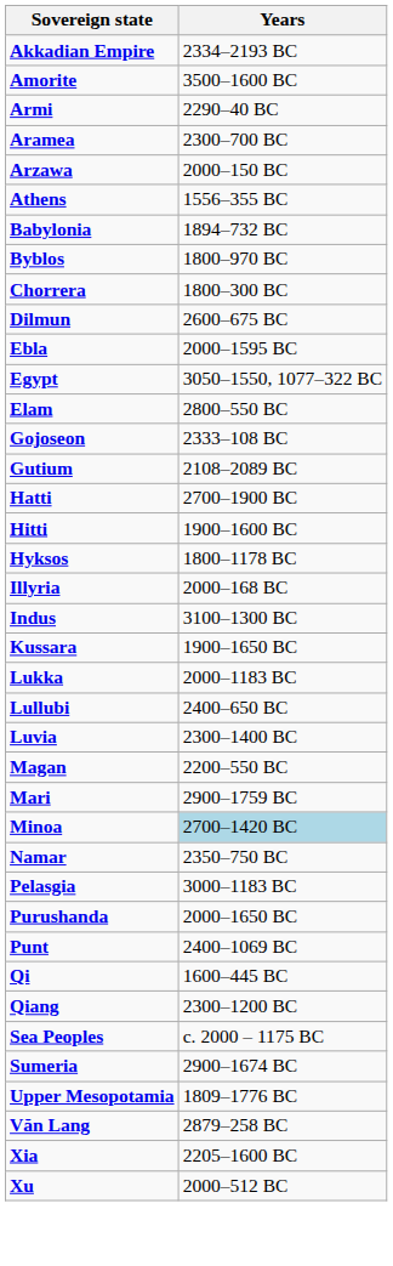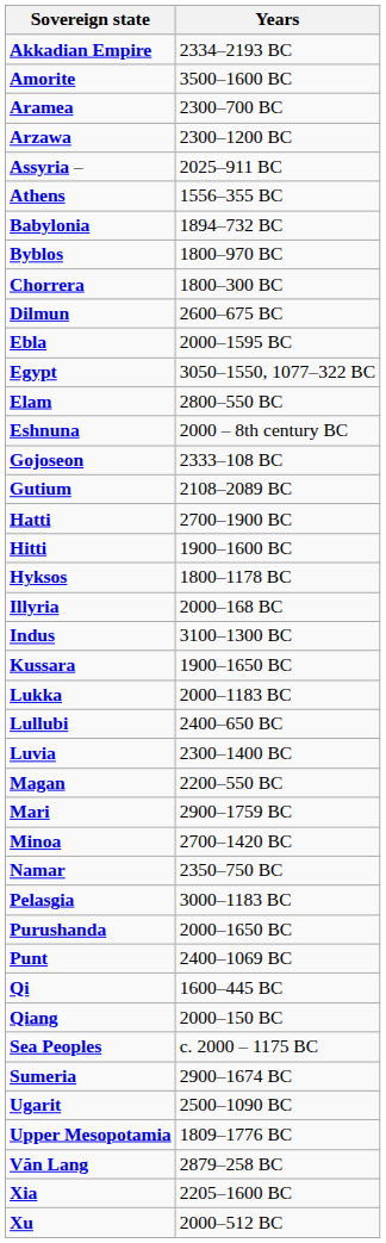 <table class=wikitable border="1">
 <tr>
 <th>Sovereign state</th>
 <th>Years</th>
 </tr>
 <tr>
 <td><strong><a href='#'>Akkadian Empire</a></strong></td>
 <td>2334–2193 BC</td>
 </tr>
 <tr>
 <td><strong><a href='#'>Amorite</a></strong></td>
 <td>3500–1600 BC</td>
 </tr>
 <tr>
-<td><strong><a href='#'>Armi</a></strong></td>
-<td>2290–40 BC</td>
-</tr>
-<tr>
 <td><strong><a href='#'>Aramea</a></strong></td>
 <td>2300–700 BC</td>
 </tr>
 <tr>
 <td><strong><a href='#'>Arzawa</a></strong></td>
-<td>2000–150 BC</td>
+<td>2300–1200 BC</td>
+</tr>
+<tr>
+<td><strong><a href='#'>Assyria</a></strong> –</td>
+<td>2025–911 BC</td>
 </tr>
 <tr>
 <td><strong><a href='#'>Athens</a></strong></td>
 <td>1556–355 BC</td>
 </tr>
 <tr>
 <td><strong><a href='#'>Babylonia</a></strong></td>
 <td>1894–732 BC</td>
 </tr>
 <tr>
 <td><strong><a href='#'>Byblos</a></strong></td>
 <td>1800–970 BC</td>
 </tr>
 <tr>
 <td><strong><a href='#'>Chorrera</a></strong></td>
 <td>1800–300 BC</td>
 </tr>
 <tr>
 <td><strong><a href='#'>Dilmun</a></strong></td>
 <td>2600–675 BC</td>
 </tr>
 <tr>
 <td><strong><a href='#'>Ebla</a></strong></td>
 <td>2000–1595 BC</td>
 </tr>
 <tr>
 <td><strong><a href='#'>Egypt</a></strong></td>
 <td>3050–1550, 1077–322 BC</td>
 </tr>
 <tr>
 <td><strong><a href='#'>Elam</a></strong></td>
 <td>2800–550 BC</td>
+</tr>
+<tr>
+<td><strong><a href='#'>Eshnuna</a></strong></td>
+<td>2000 – 8th century BC</td>
 </tr>
 <tr>
 <td><strong><a href='#'>Gojoseon</a></strong></td>
 <td>2333–108 BC</td>
 </tr>
 <tr>
 <td><strong><a href='#'>Gutium</a></strong></td>
 <td>2108–2089 BC</td>
 </tr>
 <tr>
 <td><strong><a href='#'>Hatti</a></strong></td>
 <td>2700–1900 BC</td>
 </tr>
 <tr>
 <td><strong><a href='#'>Hitti</a></strong></td>
 <td>1900–1600 BC</td>
 </tr>
 <tr>
 <td><strong><a href='#'>Hyksos</a></strong></td>
 <td>1800–1178 BC</td>
 </tr>
 <tr>
 <td><strong><a href='#'>Illyria</a></strong></td>
 <td>2000–168 BC</td>
 </tr>
 <tr>
 <td><strong><a href='#'>Indus</a></strong></td>
 <td>3100–1300 BC</td>
 </tr>
 <tr>
 <td><strong><a href='#'>Kussara</a></strong></td>
 <td>1900–1650 BC</td>
 </tr>
 <tr>
 <td><strong><a href='#'>Lukka</a></strong></td>
 <td>2000–1183 BC</td>
 </tr>
 <tr>
 <td><strong><a href='#'>Lullubi</a></strong></td>
 <td>2400–650 BC</td>
 </tr>
 <tr>
 <td><strong><a href='#'>Luvia</a></strong></td>
 <td>2300–1400 BC</td>
 </tr>
 <tr>
 <td><strong><a href='#'>Magan</a></strong></td>
 <td>2200–550 BC</td>
 </tr>
 <tr>
 <td><strong><a href='#'>Mari</a></strong></td>
 <td>2900–1759 BC</td>
 </tr>
 <tr>
 <td><strong><a href='#'>Minoa</a></strong></td>
-<td style="background: lightblue;">2700–1420 BC</td>
+<td>2700–1420 BC</td>
 </tr>
 <tr>
 <td><strong><a href='#'>Namar</a></strong></td>
 <td>2350–750 BC</td>
 </tr>
 <tr>
 <td><strong><a href='#'>Pelasgia</a></strong></td>
 <td>3000–1183 BC</td>
 </tr>
 <tr>
 <td><strong><a href='#'>Purushanda</a></strong></td>
 <td>2000–1650 BC</td>
 </tr>
 <tr>
 <td><strong><a href='#'>Punt</a></strong></td>
 <td>2400–1069 BC</td>
 </tr>
 <tr>
 <td><strong><a href='#'>Qi</a></strong></td>
 <td>1600–445 BC</td>
 </tr>
 <tr>
 <td><strong><a href='#'>Qiang</a></strong></td>
-<td>2300–1200 BC</td>
+<td>2000–150 BC</td>
 </tr>
 <tr>
 <td><strong><a href='#'>Sea Peoples</a></strong></td>
 <td>c. 2000 – 1175 BC</td>
 </tr>
 <tr>
 <td><strong><a href='#'>Sumeria</a></strong></td>
 <td>2900–1674 BC</td>
+</tr>
+<tr>
+<td><strong><a href='#'>Ugarit</a></strong></td>
+<td>2500–1090 BC</td>
 </tr>
 <tr>
 <td><strong><a href='#'>Upper Mesopotamia</a></strong></td>
 <td>1809–1776 BC</td>
 </tr>
 <tr>
 <td><strong><a href='#'>Văn Lang</a></strong></td>
 <td>2879–258 BC</td>
 </tr>
 <tr>
 <td><strong><a href='#'>Xia</a></strong></td>
 <td>2205–1600 BC</td>
 </tr>
 <tr>
 <td><strong><a href='#'>Xu</a></strong></td>
 <td>2000–512 BC</td>
 </tr>
 </table>
